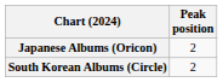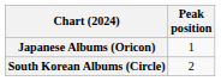 <table class="wikitable sortable plainrowheaders" style="text-align:center">
 <tr>
 <th scope="col">Chart (2024)</th>
 <th scope="col">Peak<br>position</th>
 </tr>
 <tr>
 <th scope="row">Japanese Albums (Oricon)</th>
-<td>2</td>
+<td>1</td>
 </tr>
 <tr>
 <th scope="row">South Korean Albums (Circle)</th>
 <td>2</td>
 </tr>
 </table>
